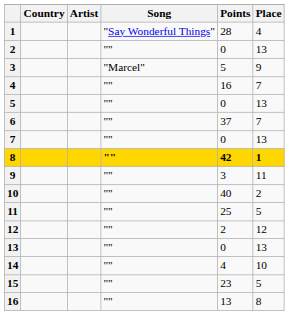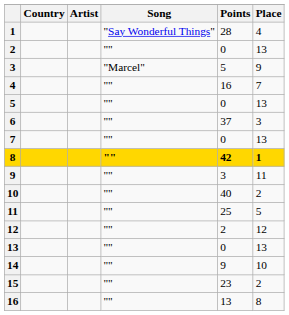 <table class="sortable wikitable plainrowheaders">
 <tr>
 </tr>
 <tr>
 <th scope="col"></th>
 <th scope="col">Country</th>
 <th scope="col">Artist</th>
 <th scope="col">Song</th>
 <th scope="col" class="unsortable">Points</th>
 <th scope="col">Place</th>
 </tr>
 <tr>
 <th scope="row" style="text-align:center;">1</th>
 <td></td>
 <td></td>
 <td>"<a href='#'>Say Wonderful Things</a>"</td>
 <td>28</td>
 <td>4</td>
 </tr>
 <tr>
 <th scope="row" style="text-align:center;">2</th>
 <td></td>
 <td></td>
 <td>""</td>
 <td>0</td>
 <td>13</td>
 </tr>
 <tr>
 <th scope="row" style="text-align:center;">3</th>
 <td></td>
 <td></td>
 <td>"Marcel"</td>
 <td>5</td>
 <td>9</td>
 </tr>
 <tr>
 <th scope="row" style="text-align:center;">4</th>
 <td></td>
 <td></td>
 <td>""</td>
 <td>16</td>
 <td>7</td>
 </tr>
 <tr>
 <th scope="row" style="text-align:center;">5</th>
 <td></td>
 <td></td>
 <td>""</td>
 <td>0</td>
 <td>13</td>
 </tr>
 <tr>
 <th scope="row" style="text-align:center;">6</th>
 <td></td>
 <td></td>
 <td>""</td>
 <td>37</td>
-<td>7</td>
+<td>3</td>
 </tr>
 <tr>
 <th scope="row" style="text-align:center;">7</th>
 <td></td>
 <td></td>
 <td>""</td>
 <td>0</td>
 <td>13</td>
 </tr>
 <tr style="font-weight:bold; background:gold;">
 <th scope="row" style="text-align:center; font-weight:bold; background:gold;">8</th>
 <td></td>
 <td></td>
 <td>""</td>
 <td>42</td>
 <td>1</td>
 </tr>
 <tr>
 <th scope="row" style="text-align:center;">9</th>
 <td></td>
 <td></td>
 <td>""</td>
 <td>3</td>
 <td>11</td>
 </tr>
 <tr>
 <th scope="row" style="text-align:center;">10</th>
 <td></td>
 <td></td>
 <td>""</td>
 <td>40</td>
 <td>2</td>
 </tr>
 <tr>
 <th scope="row" style="text-align:center;">11</th>
 <td></td>
 <td></td>
 <td>""</td>
 <td>25</td>
 <td>5</td>
 </tr>
 <tr>
 <th scope="row" style="text-align:center;">12</th>
 <td></td>
 <td></td>
 <td>""</td>
 <td>2</td>
 <td>12</td>
 </tr>
 <tr>
 <th scope="row" style="text-align:center;">13</th>
 <td></td>
 <td></td>
 <td>""</td>
 <td>0</td>
 <td>13</td>
 </tr>
 <tr>
 <th scope="row" style="text-align:center;">14</th>
 <td></td>
 <td></td>
 <td>""</td>
-<td>4</td>
+<td>9</td>
 <td>10</td>
 </tr>
 <tr>
 <th scope="row" style="text-align:center;">15</th>
 <td></td>
 <td></td>
 <td>""</td>
 <td>23</td>
-<td>5</td>
+<td>2</td>
 </tr>
 <tr>
 <th scope="row" style="text-align:center;">16</th>
 <td></td>
 <td></td>
 <td>""</td>
 <td>13</td>
 <td>8</td>
 </tr>
 </table>
